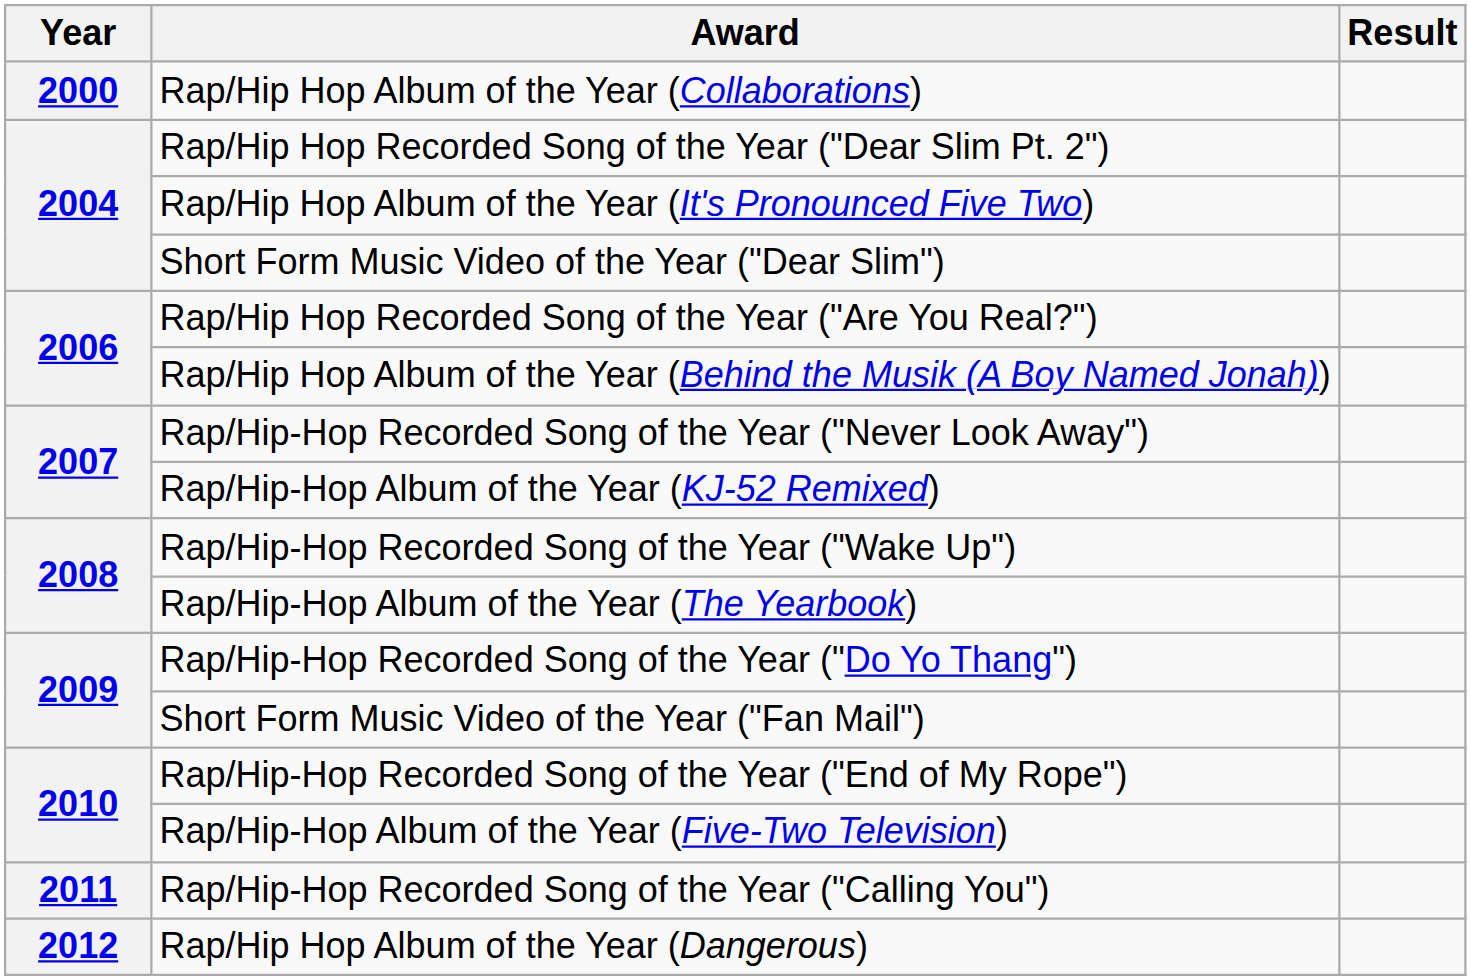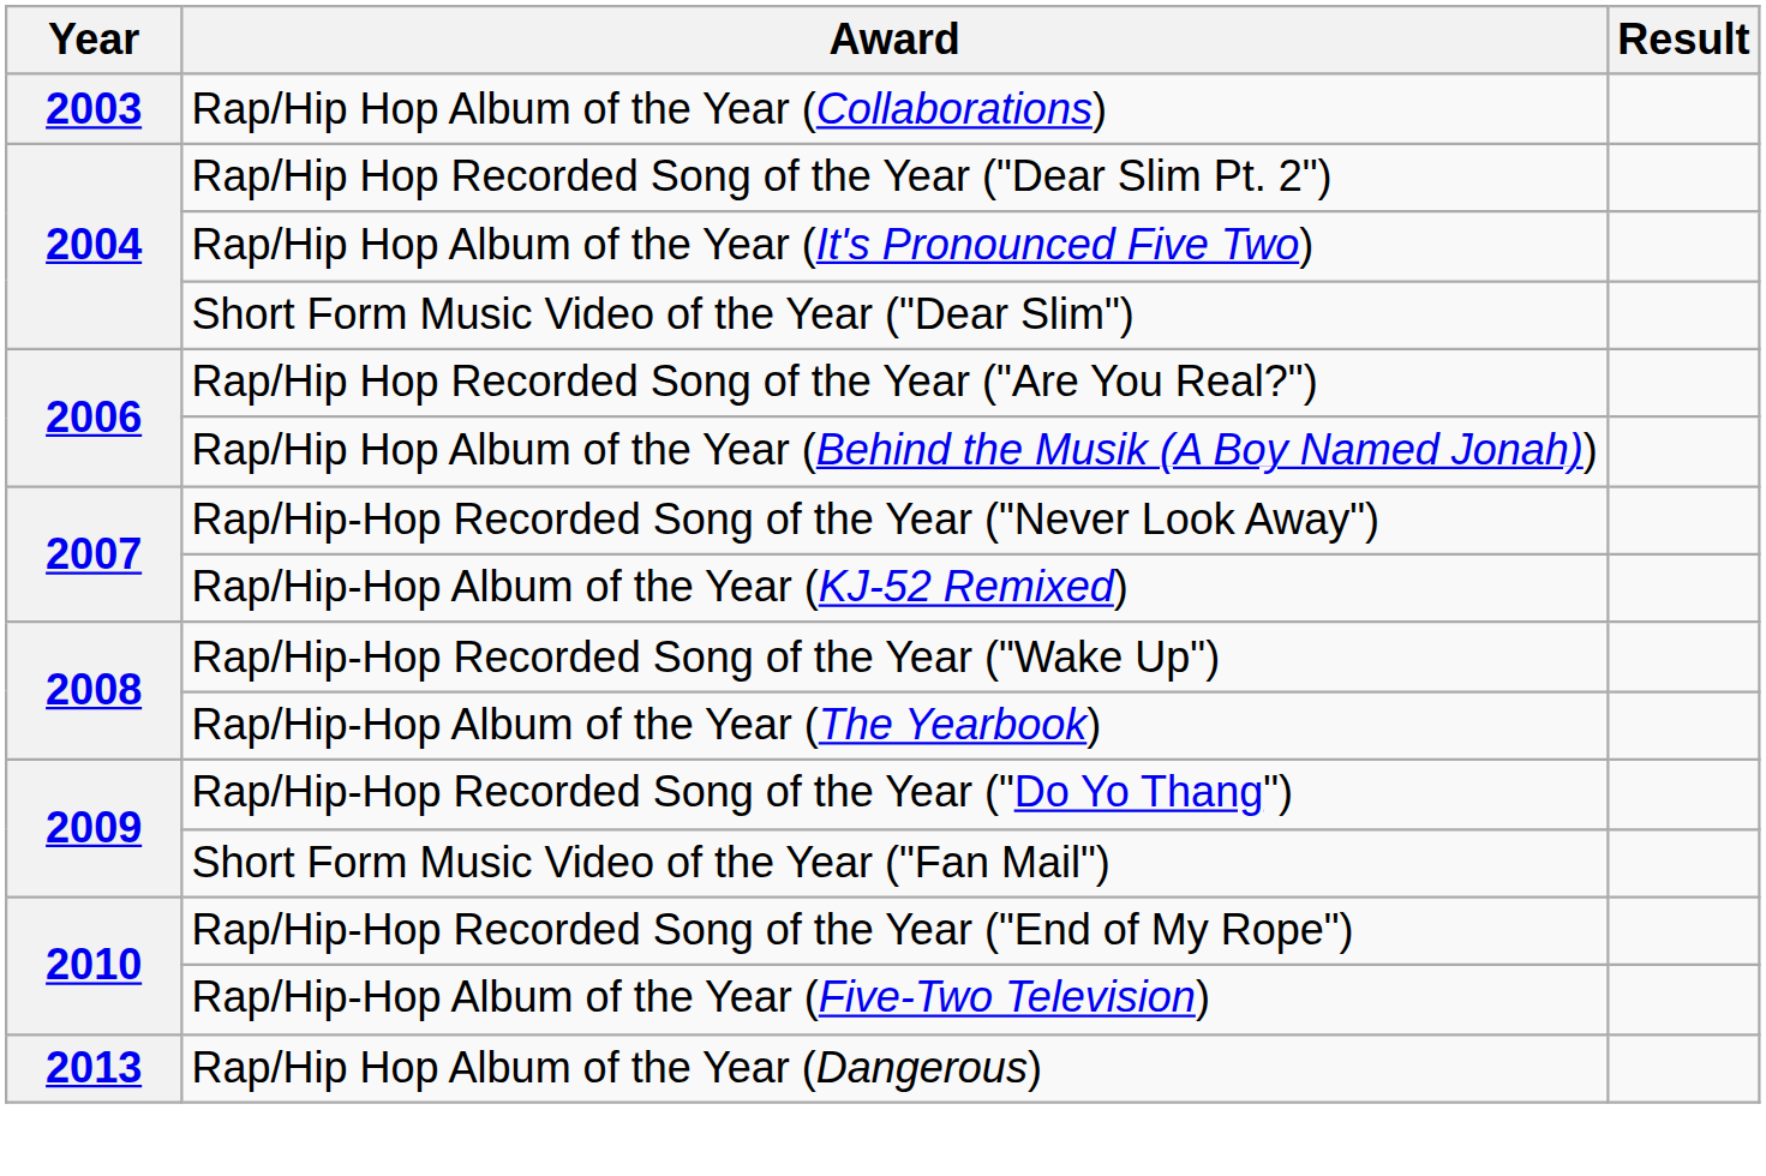 <table class="wikitable">
 <tr>
 <th style="width:10%;">Year</th>
 <th>Award</th>
 <th>Result</th>
 </tr>
 <tr>
-<th><a href='#'>2000</a></th>
+<th><a href='#'>2003</a></th>
 <td>Rap/Hip Hop Album of the Year (<em><a href='#'>Collaborations</a></em>)</td>
 <td></td>
 </tr>
 <tr>
 <th rowspan="3"><a href='#'>2004</a></th>
 <td>Rap/Hip Hop Recorded Song of the Year ("Dear Slim Pt. 2")</td>
 <td></td>
 </tr>
 <tr>
 <td>Rap/Hip Hop Album of the Year (<em><a href='#'>It's Pronounced Five Two</a></em>)</td>
 <td></td>
 </tr>
 <tr>
 <td>Short Form Music Video of the Year ("Dear Slim")</td>
 <td></td>
 </tr>
 <tr>
 <th rowspan="2"><a href='#'>2006</a></th>
 <td>Rap/Hip Hop Recorded Song of the Year ("Are You Real?")</td>
 <td></td>
 </tr>
 <tr>
 <td>Rap/Hip Hop Album of the Year (<em><a href='#'>Behind the Musik (A Boy Named Jonah)</a></em>)</td>
 <td></td>
 </tr>
 <tr>
 <th rowspan="2"><a href='#'>2007</a></th>
 <td>Rap/Hip-Hop Recorded Song of the Year ("Never Look Away")</td>
 <td></td>
 </tr>
 <tr>
 <td>Rap/Hip-Hop Album of the Year (<em><a href='#'>KJ-52 Remixed</a></em>)</td>
 <td></td>
 </tr>
 <tr>
 <th rowspan="2"><a href='#'>2008</a></th>
 <td>Rap/Hip-Hop Recorded Song of the Year ("Wake Up")</td>
 <td></td>
 </tr>
 <tr>
 <td>Rap/Hip-Hop Album of the Year (<em><a href='#'>The Yearbook</a></em>)</td>
 <td></td>
 </tr>
 <tr>
 <th rowspan="2"><a href='#'>2009</a></th>
 <td>Rap/Hip-Hop Recorded Song of the Year ("<a href='#'>Do Yo Thang</a>")</td>
 <td></td>
 </tr>
 <tr>
 <td>Short Form Music Video of the Year ("Fan Mail")</td>
 <td></td>
 </tr>
 <tr>
 <th rowspan="2"><a href='#'>2010</a></th>
 <td>Rap/Hip-Hop Recorded Song of the Year ("End of My Rope")</td>
 <td></td>
 </tr>
 <tr>
 <td>Rap/Hip-Hop Album of the Year (<em><a href='#'>Five-Two Television</a></em>)</td>
 <td></td>
 </tr>
 <tr>
-<th><a href='#'>2011</a></th>
-<td>Rap/Hip-Hop Recorded Song of the Year ("Calling You")</td>
-<td></td>
-</tr>
-<tr>
-<th><a href='#'>2012</a></th>
+<th><a href='#'>2013</a></th>
 <td>Rap/Hip Hop Album of the Year (<em>Dangerous</em>)</td>
 <td></td>
 </tr>
 </table>
